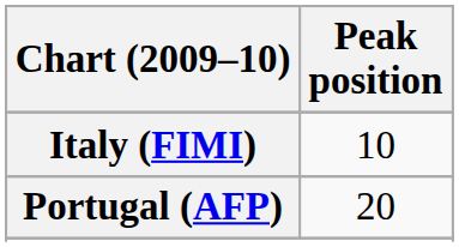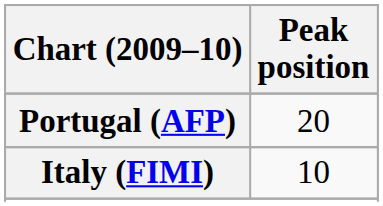 <table class="wikitable sortable plainrowheaders">
 <tr>
 <th scope="col">Chart (2009–10)</th>
 <th scope="col">Peak<br>position</th>
 </tr>
 <tr>
 </tr>
 <tr>
 </tr>
 <tr>
 </tr>
 <tr>
 </tr>
 <tr>
 </tr>
 <tr>
 </tr>
 <tr>
 </tr>
 <tr>
 </tr>
 <tr>
-<th scope="row">Italy (<a href='#'>FIMI</a>)</th>
-<td align="center">10</td>
+<th scope="row">Portugal (<a href='#'>AFP</a>)</th>
+<td align="center">20</td>
 </tr>
 <tr>
 </tr>
 <tr>
 </tr>
 <tr>
-<th scope="row">Portugal (<a href='#'>AFP</a>)</th>
-<td align="center">20</td>
+<th scope="row">Italy (<a href='#'>FIMI</a>)</th>
+<td align="center">10</td>
 </tr>
 <tr>
 </tr>
 <tr>
 </tr>
 <tr>
 </tr>
 <tr>
 </tr>
 <tr>
 </tr>
 <tr>
 </tr>
 </table>
